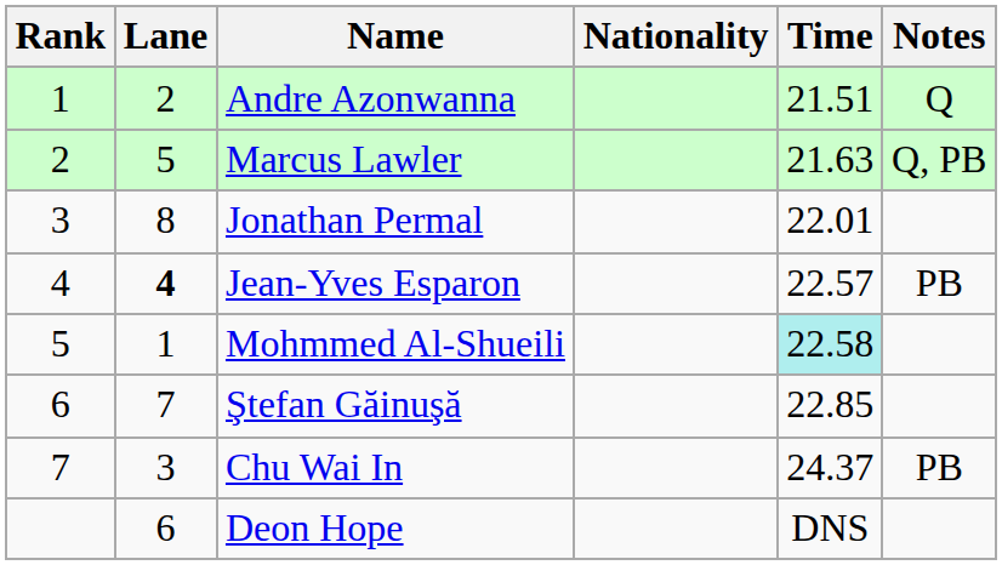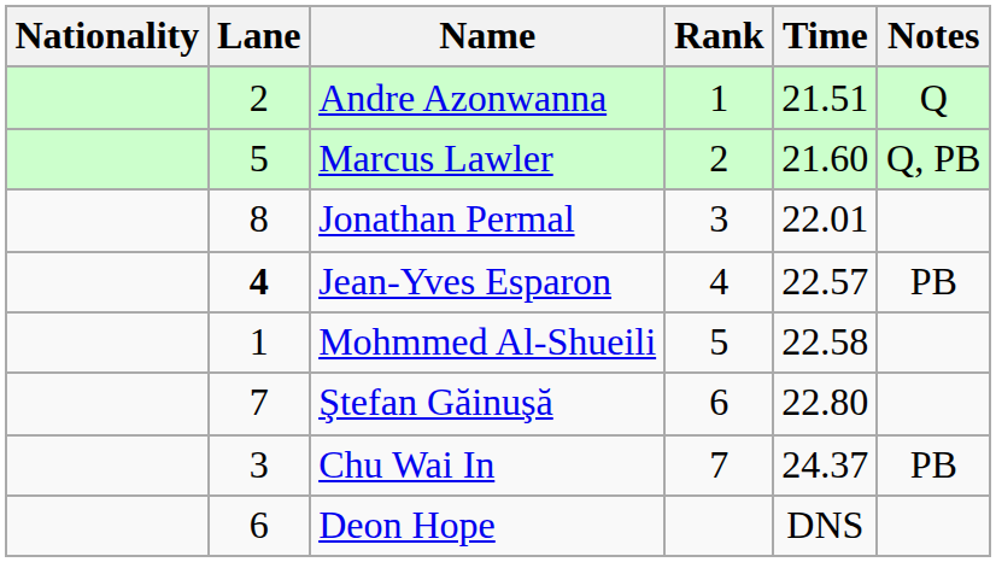 <table class="wikitable sortable" style="text-align:center">
 <tr>
-<th>Rank</th>
+<th>Nationality</th>
 <th>Lane</th>
 <th>Name</th>
-<th>Nationality</th>
+<th>Rank</th>
 <th>Time</th>
 <th>Notes</th>
 </tr>
 <tr bgcolor=ccffcc>
-<td>1</td>
+<td align=left></td>
 <td>2</td>
 <td align=left><a href='#'>Andre Azonwanna</a></td>
-<td align=left></td>
+<td>1</td>
 <td>21.51</td>
 <td>Q</td>
 </tr>
 <tr bgcolor=ccffcc>
-<td>2</td>
+<td align=left></td>
 <td>5</td>
 <td align=left><a href='#'>Marcus Lawler</a></td>
-<td align=left></td>
-<td>21.63</td>
+<td>2</td>
+<td>21.60</td>
 <td>Q, PB</td>
 </tr>
 <tr>
-<td>3</td>
+<td align=left></td>
 <td>8</td>
 <td align=left><a href='#'>Jonathan Permal</a></td>
-<td align=left></td>
+<td>3</td>
 <td>22.01</td>
 <td></td>
 </tr>
 <tr>
-<td>4</td>
+<td align=left></td>
 <td><strong>4</strong></td>
 <td align=left><a href='#'>Jean-Yves Esparon</a></td>
-<td align=left></td>
+<td>4</td>
 <td>22.57</td>
 <td>PB</td>
 </tr>
 <tr>
-<td>5</td>
+<td align=left></td>
 <td>1</td>
 <td align=left><a href='#'>Mohmmed Al-Shueili</a></td>
-<td align=left></td>
-<td style="background: paleturquoise;">22.58</td>
+<td>5</td>
+<td>22.58</td>
 <td></td>
 </tr>
 <tr>
-<td>6</td>
+<td align=left></td>
 <td>7</td>
 <td align=left><a href='#'>Ştefan Găinuşă</a></td>
-<td align=left></td>
-<td>22.85</td>
+<td>6</td>
+<td>22.80</td>
 <td></td>
 </tr>
 <tr>
-<td>7</td>
+<td align=left></td>
 <td>3</td>
 <td align=left><a href='#'>Chu Wai In</a></td>
-<td align=left></td>
+<td>7</td>
 <td>24.37</td>
 <td>PB</td>
 </tr>
 <tr>
-<td></td>
+<td align=left></td>
 <td>6</td>
 <td align=left><a href='#'>Deon Hope</a></td>
-<td align=left></td>
+<td></td>
 <td>DNS</td>
 <td></td>
 </tr>
 </table>
